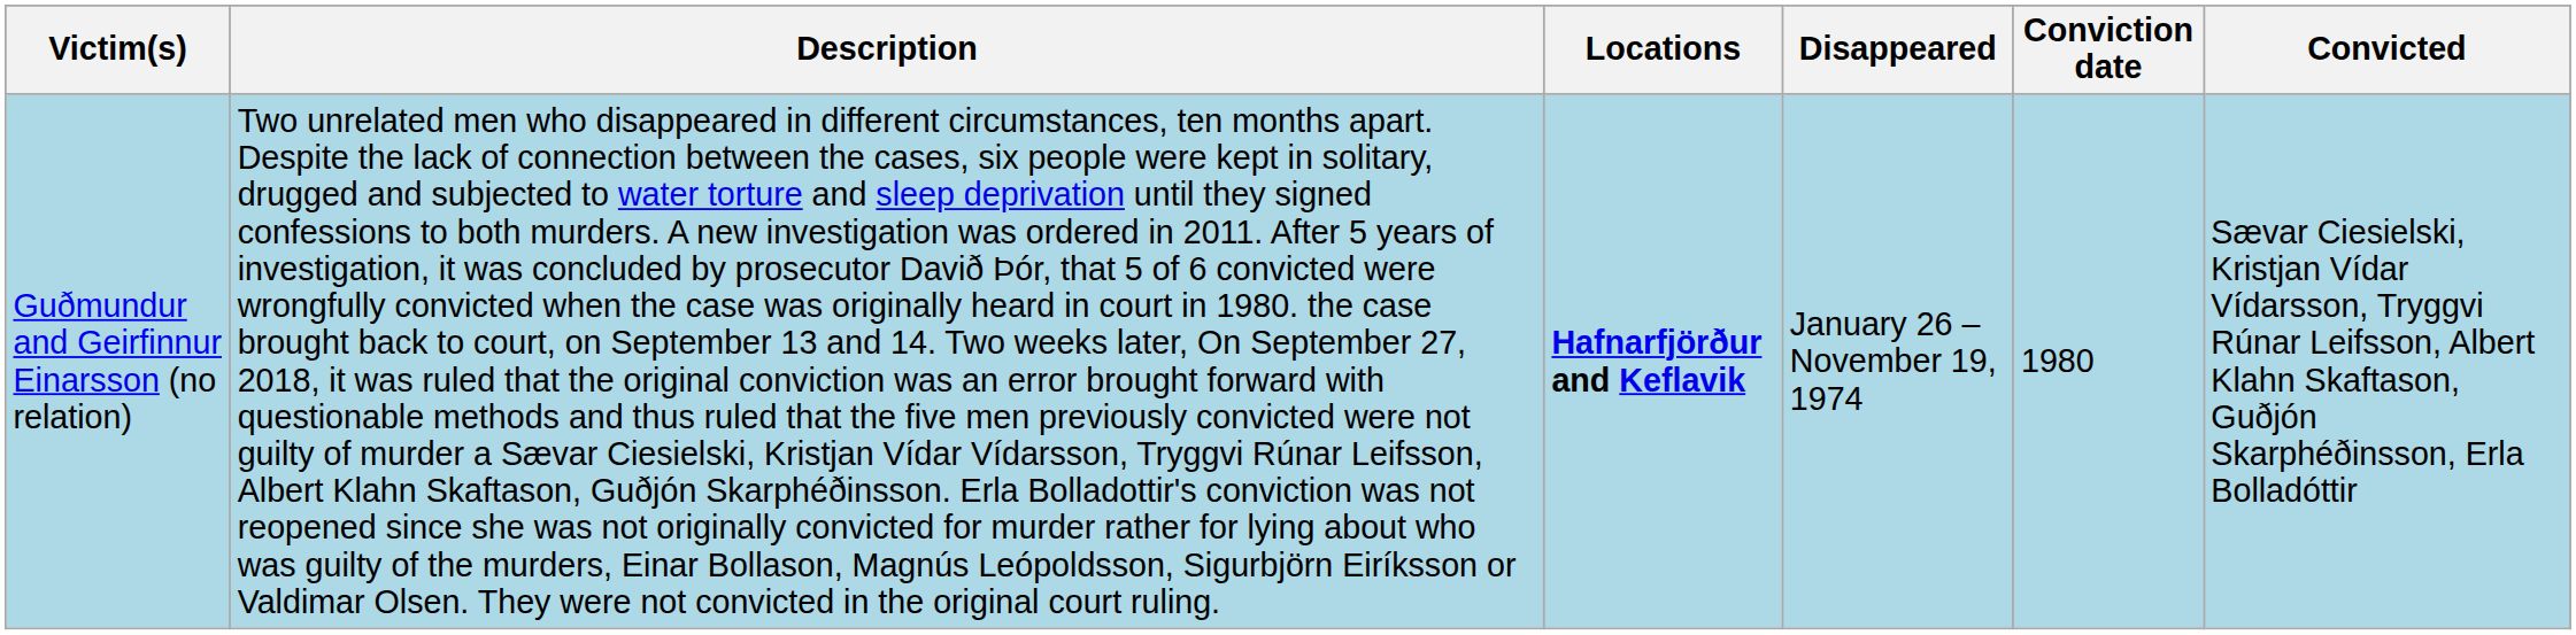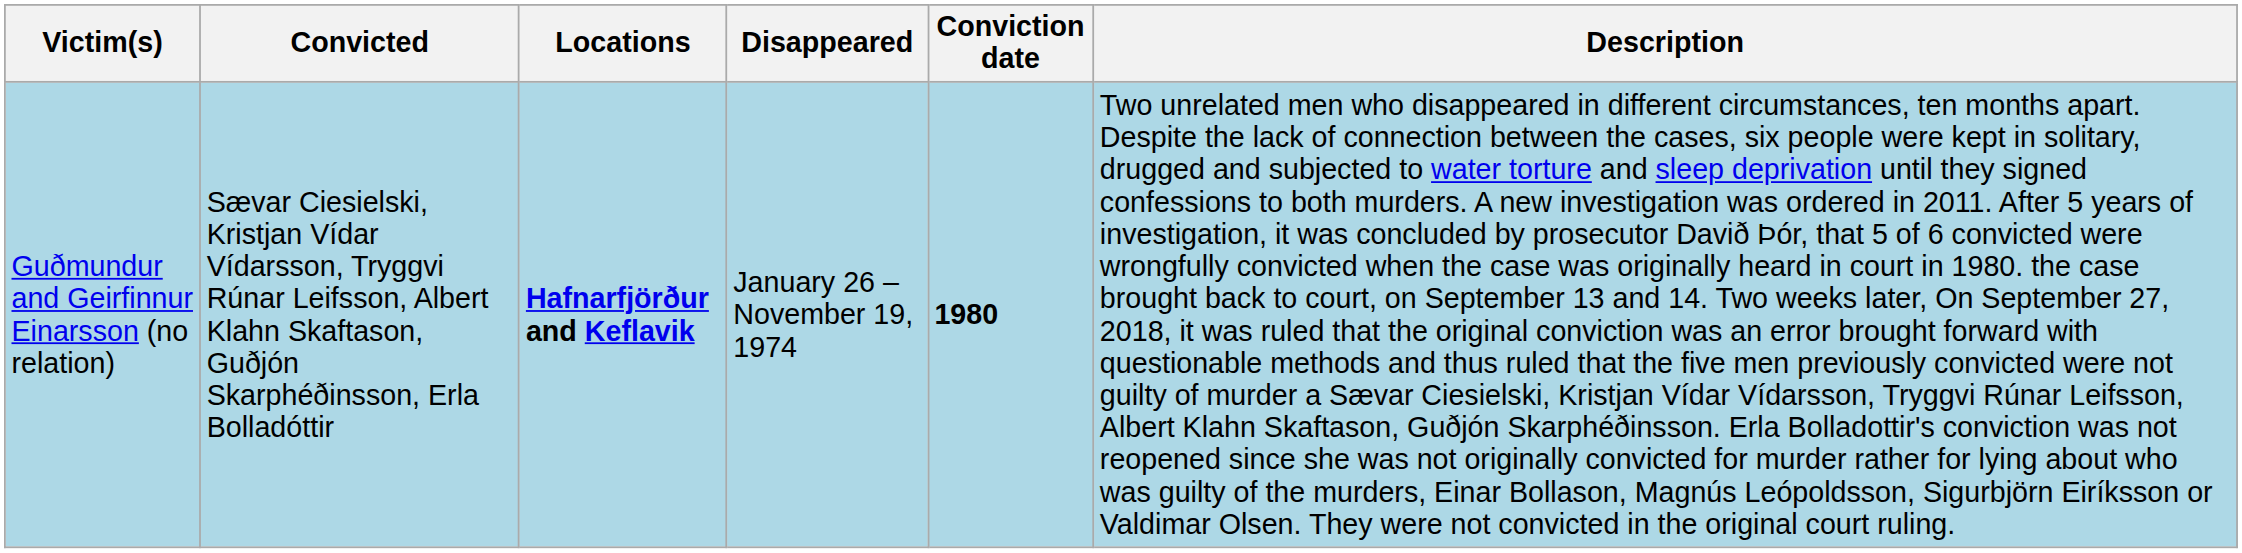 <table class="wikitable sortable">
 <tr>
 <th scope="col">Victim(s)</th>
-<th scope="col">Description</th>
+<th scope="col">Convicted</th>
 <th scope="col">Locations</th>
 <th scope="col">Disappeared</th>
 <th scope="col">Conviction date</th>
-<th scope="col">Convicted</th>
+<th scope="col">Description</th>
 </tr>
 <tr style="background:lightblue;">
 <td><a href='#'>Guðmundur and Geirfinnur Einarsson</a> (no relation)</td>
-<td>Two unrelated men who disappeared in different circumstances, ten months apart. Despite the lack of connection between the cases, six people were kept in solitary, drugged and subjected to <a href='#'>water torture</a> and <a href='#'>sleep deprivation</a> until they signed confessions to both murders. A new investigation was ordered in 2011. After 5 years of investigation, it was concluded by prosecutor Davið Þór, that 5 of 6 convicted were wrongfully convicted when the case was originally heard in court in 1980. the case brought back to court, on September 13 and 14. Two weeks later, On September 27, 2018, it was ruled that the original conviction was an error brought forward with questionable methods and thus ruled that the five men previously convicted were not guilty of murder a Sævar Ciesielski, Kristjan Vídar Vídarsson, Tryggvi Rúnar Leifsson, Albert Klahn Skaftason, Guðjón Skarphéðinsson. Erla Bolladottir's conviction was not reopened since she was not originally convicted for murder rather for lying about who was guilty of the murders, Einar Bollason, Magnús Leópoldsson, Sigurbjörn Eiríksson or Valdimar Olsen. They were not convicted in the original court ruling.</td>
+<td>Sævar Ciesielski, Kristjan Vídar Vídarsson, Tryggvi Rúnar Leifsson, Albert Klahn Skaftason, Guðjón Skarphéðinsson, Erla Bolladóttir</td>
 <td><strong><a href='#'>Hafnarfjörður</a> and <a href='#'>Keflavik</a></strong></td>
 <td>January 26 – November 19, 1974</td>
-<td>1980</td>
-<td>Sævar Ciesielski, Kristjan Vídar Vídarsson, Tryggvi Rúnar Leifsson, Albert Klahn Skaftason, Guðjón Skarphéðinsson, Erla Bolladóttir</td>
+<td><strong>1980</strong></td>
+<td>Two unrelated men who disappeared in different circumstances, ten months apart. Despite the lack of connection between the cases, six people were kept in solitary, drugged and subjected to <a href='#'>water torture</a> and <a href='#'>sleep deprivation</a> until they signed confessions to both murders. A new investigation was ordered in 2011. After 5 years of investigation, it was concluded by prosecutor Davið Þór, that 5 of 6 convicted were wrongfully convicted when the case was originally heard in court in 1980. the case brought back to court, on September 13 and 14. Two weeks later, On September 27, 2018, it was ruled that the original conviction was an error brought forward with questionable methods and thus ruled that the five men previously convicted were not guilty of murder a Sævar Ciesielski, Kristjan Vídar Vídarsson, Tryggvi Rúnar Leifsson, Albert Klahn Skaftason, Guðjón Skarphéðinsson. Erla Bolladottir's conviction was not reopened since she was not originally convicted for murder rather for lying about who was guilty of the murders, Einar Bollason, Magnús Leópoldsson, Sigurbjörn Eiríksson or Valdimar Olsen. They were not convicted in the original court ruling.</td>
 </tr>
 </table>
